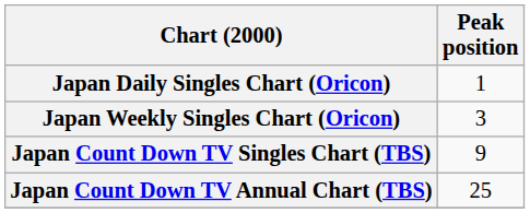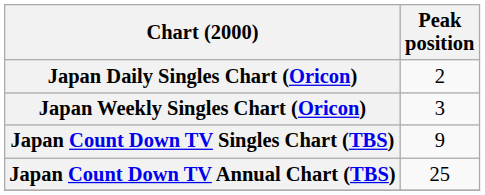 <table class="wikitable sortable plainrowheaders">
 <tr>
 <th>Chart (2000)</th>
 <th>Peak<br>position</th>
 </tr>
 <tr>
 <th scope="row">Japan Daily Singles Chart (<a href='#'>Oricon</a>)</th>
-<td align="center">1</td>
+<td align="center">2</td>
 </tr>
 <tr>
 <th scope="row">Japan Weekly Singles Chart (<a href='#'>Oricon</a>)</th>
 <td align="center">3</td>
 </tr>
 <tr>
 <th scope="row">Japan <a href='#'>Count Down TV</a> Singles Chart (<a href='#'>TBS</a>)</th>
 <td align="center">9</td>
 </tr>
 <tr>
 <th scope="row">Japan <a href='#'>Count Down TV</a> Annual Chart (<a href='#'>TBS</a>)</th>
 <td align="center">25</td>
 </tr>
 <tr>
 </tr>
 </table>
